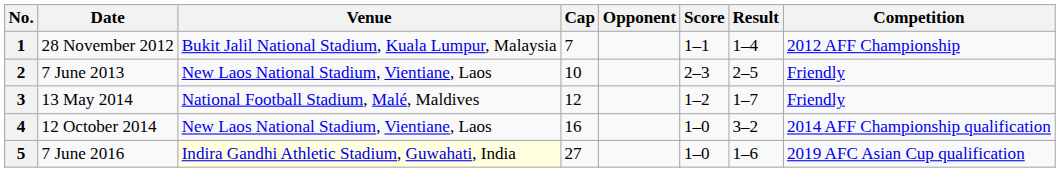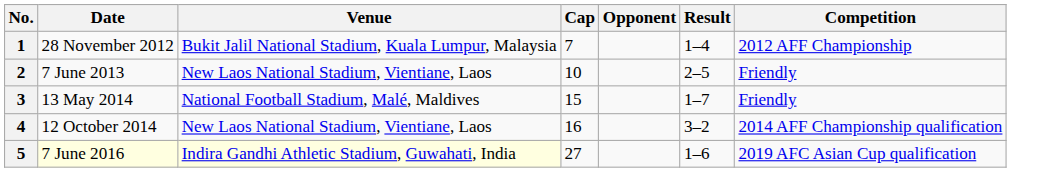 <table class="wikitable sortable plainrowheaders">
 <tr>
 <th scope=col>No.</th>
 <th scope=col data-sort-type=date>Date</th>
 <th scope=col>Venue</th>
 <th scope=col>Cap</th>
 <th scope=col>Opponent</th>
-<th scope=col>Score</th>
 <th scope=col>Result</th>
 <th scope=col>Competition</th>
 </tr>
 <tr>
 <th scope=row>1</th>
 <td>28 November 2012</td>
 <td><a href='#'>Bukit Jalil National Stadium</a>, <a href='#'>Kuala Lumpur</a>, Malaysia</td>
 <td>7</td>
 <td></td>
-<td>1–1</td>
 <td>1–4</td>
 <td><a href='#'>2012 AFF Championship</a></td>
 </tr>
 <tr>
 <th scope=row>2</th>
 <td>7 June 2013</td>
 <td><a href='#'>New Laos National Stadium</a>, <a href='#'>Vientiane</a>, Laos</td>
 <td>10</td>
 <td></td>
-<td>2–3</td>
 <td>2–5</td>
 <td><a href='#'>Friendly</a></td>
 </tr>
 <tr>
 <th scope=row>3</th>
 <td>13 May 2014</td>
 <td><a href='#'>National Football Stadium</a>, <a href='#'>Malé</a>, Maldives</td>
-<td>12</td>
+<td>15</td>
 <td></td>
-<td>1–2</td>
 <td>1–7</td>
 <td><a href='#'>Friendly</a></td>
 </tr>
 <tr>
 <th scope=row>4</th>
 <td>12 October 2014</td>
 <td><a href='#'>New Laos National Stadium</a>, <a href='#'>Vientiane</a>, Laos</td>
 <td>16</td>
 <td></td>
-<td>1–0</td>
 <td>3–2</td>
 <td><a href='#'>2014 AFF Championship qualification</a></td>
 </tr>
 <tr>
 <th scope=row>5</th>
-<td>7 June 2016</td>
+<td style="background: lightyellow;">7 June 2016</td>
 <td style="background: lightyellow;"><a href='#'>Indira Gandhi Athletic Stadium</a>, <a href='#'>Guwahati</a>, India</td>
 <td>27</td>
 <td></td>
-<td>1–0</td>
 <td>1–6</td>
 <td><a href='#'>2019 AFC Asian Cup qualification</a></td>
 </tr>
 </table>
